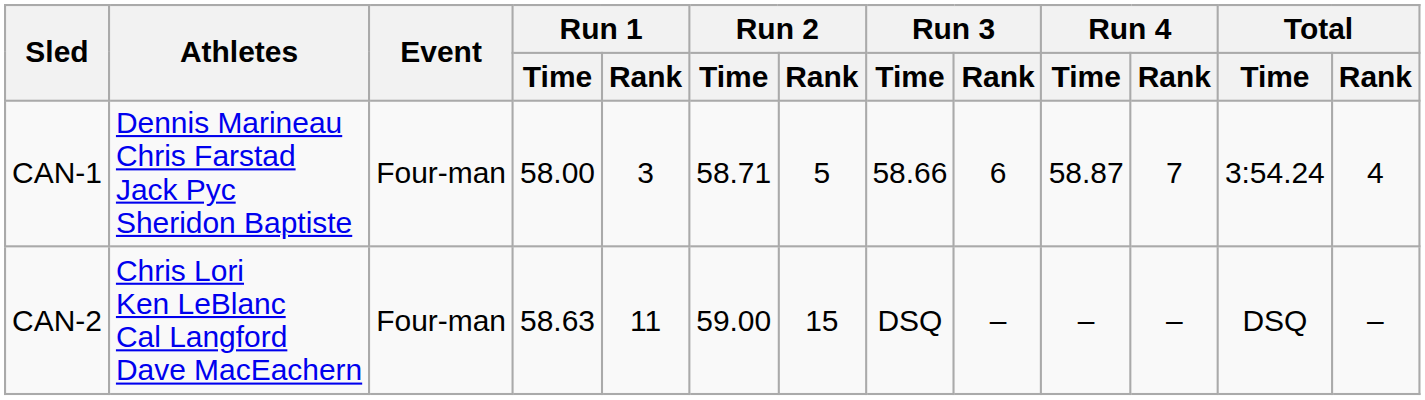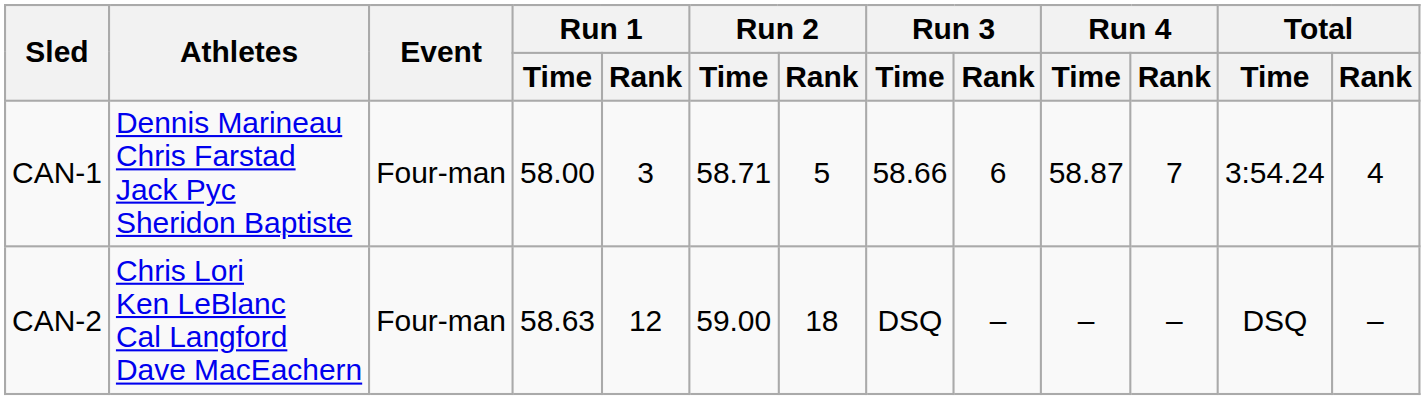 <table class="wikitable"  border="1" style="font-size:90%">
 <tr>
 <th rowspan="2">Sled</th>
 <th rowspan="2">Athletes</th>
 <th rowspan="2">Event</th>
 <th colspan="2">Run 1</th>
 <th colspan="2">Run 2</th>
 <th colspan="2">Run 3</th>
 <th colspan="2">Run 4</th>
 <th colspan="2">Total</th>
 </tr>
 <tr>
 <th>Time</th>
 <th>Rank</th>
 <th>Time</th>
 <th>Rank</th>
 <th>Time</th>
 <th>Rank</th>
 <th>Time</th>
 <th>Rank</th>
 <th>Time</th>
 <th>Rank</th>
 </tr>
 <tr>
 <td align="center">CAN-1</td>
 <td><a href='#'>Dennis Marineau</a><br><a href='#'>Chris Farstad</a><br><a href='#'>Jack Pyc</a><br><a href='#'>Sheridon Baptiste</a></td>
 <td>Four-man</td>
 <td align="center">58.00</td>
 <td align="center">3</td>
 <td align="center">58.71</td>
 <td align="center">5</td>
 <td align="center">58.66</td>
 <td align="center">6</td>
 <td align="center">58.87</td>
 <td align="center">7</td>
 <td align="center">3:54.24</td>
 <td align="center">4</td>
 </tr>
 <tr>
 <td align="center">CAN-2</td>
 <td><a href='#'>Chris Lori</a><br><a href='#'>Ken LeBlanc</a><br><a href='#'>Cal Langford</a><br><a href='#'>Dave MacEachern</a></td>
 <td>Four-man</td>
 <td align="center">58.63</td>
-<td align="center">11</td>
+<td align="center">12</td>
 <td align="center">59.00</td>
-<td align="center">15</td>
+<td align="center">18</td>
 <td align="center">DSQ</td>
 <td align="center">–</td>
 <td align="center">–</td>
 <td align="center">–</td>
 <td align="center">DSQ</td>
 <td align="center">–</td>
 </tr>
 </table>
